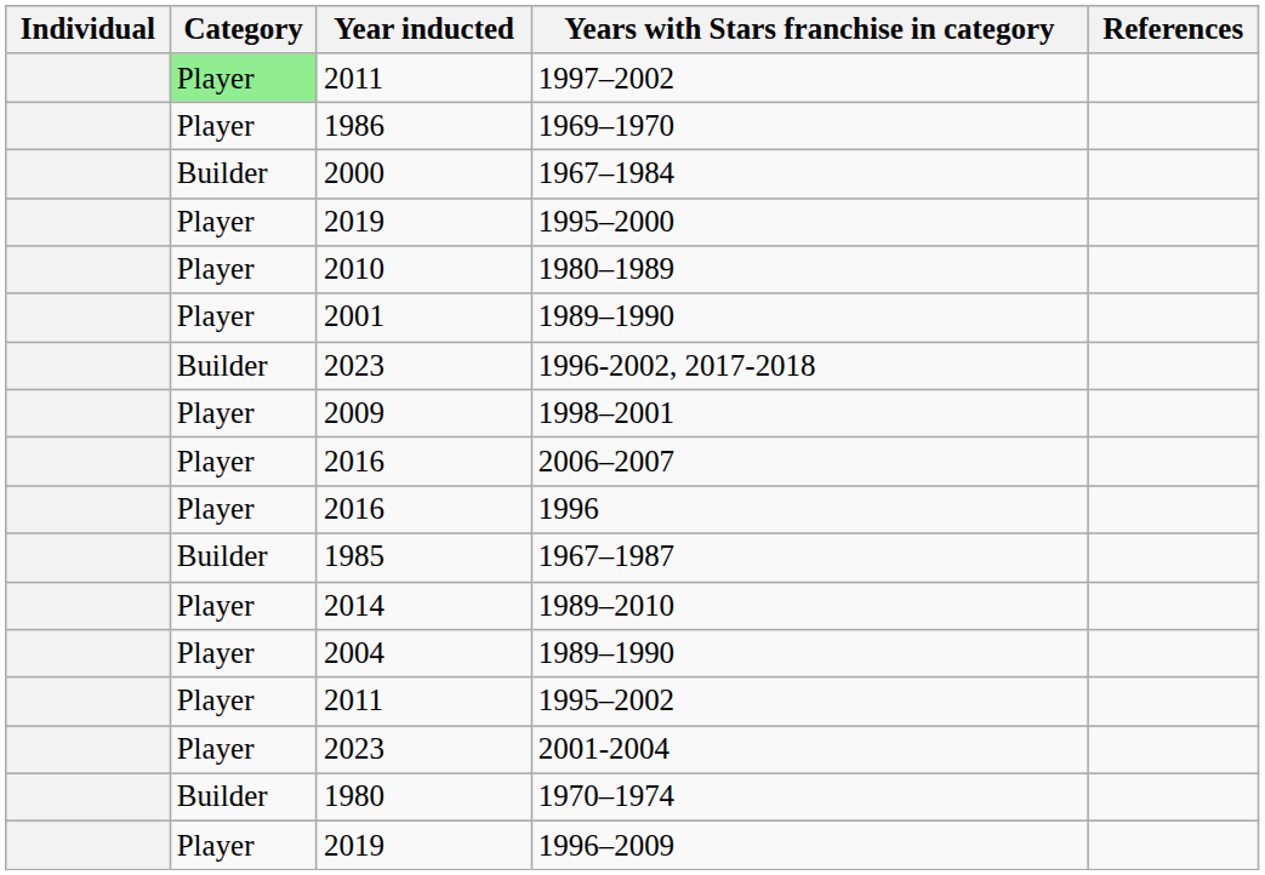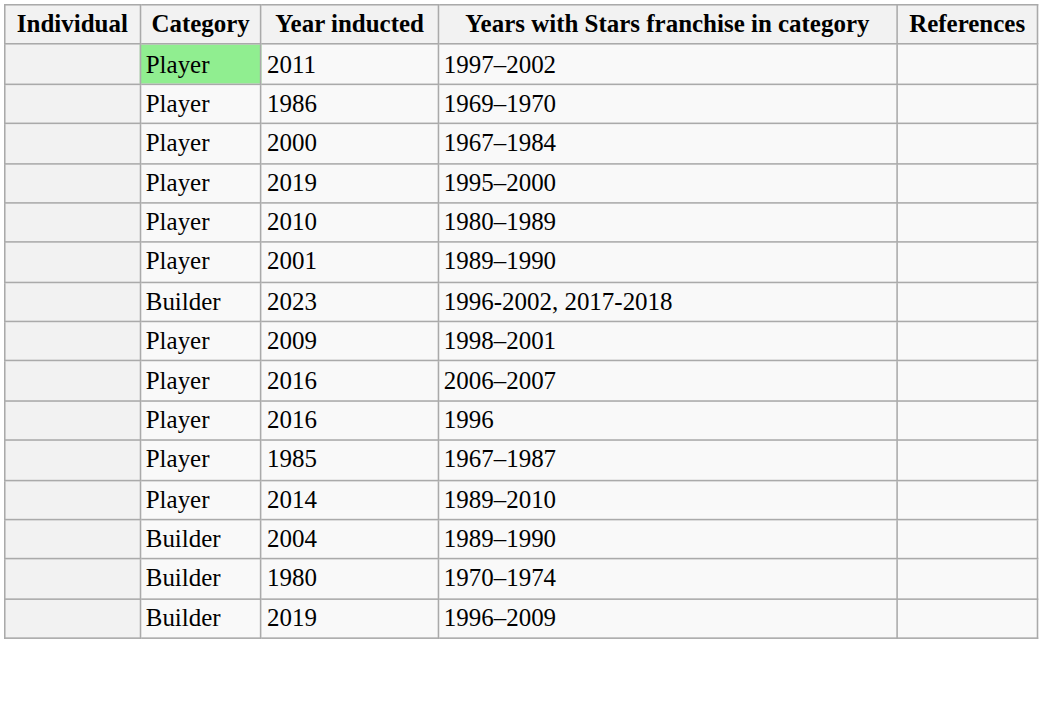 <table class="wikitable sortable" width="75%">
 <tr>
 <th scope="col">Individual</th>
 <th scope="col">Category</th>
 <th scope="col">Year inducted</th>
 <th scope="col">Years with Stars franchise in category</th>
 <th scope="col" class="unsortable">References</th>
 </tr>
 <tr>
 <th scope="row"></th>
 <td style="background: lightgreen;">Player</td>
 <td>2011</td>
 <td>1997–2002</td>
 <td></td>
 </tr>
 <tr>
 <th scope="row"></th>
 <td>Player</td>
 <td>1986</td>
 <td>1969–1970</td>
 <td></td>
 </tr>
 <tr>
 <th scope="row"></th>
-<td>Builder</td>
+<td>Player</td>
 <td>2000</td>
 <td>1967–1984</td>
 <td></td>
 </tr>
 <tr>
 <th scope="row"></th>
 <td>Player</td>
 <td>2019</td>
 <td>1995–2000</td>
 <td></td>
 </tr>
 <tr>
 <th scope="row"></th>
 <td>Player</td>
 <td>2010</td>
 <td>1980–1989</td>
 <td></td>
 </tr>
 <tr>
 <th scope="row"></th>
 <td>Player</td>
 <td>2001</td>
 <td>1989–1990</td>
 <td></td>
 </tr>
 <tr>
 <th scope="row"></th>
 <td>Builder</td>
 <td>2023</td>
 <td>1996-2002, 2017-2018</td>
 <td></td>
 </tr>
 <tr>
 <th scope="row"></th>
 <td>Player</td>
 <td>2009</td>
 <td>1998–2001</td>
 <td></td>
 </tr>
 <tr>
 <th scope="row"></th>
 <td>Player</td>
 <td>2016</td>
 <td>2006–2007</td>
 <td></td>
 </tr>
 <tr>
 <th scope="row"></th>
 <td>Player</td>
 <td>2016</td>
 <td>1996</td>
 <td></td>
 </tr>
 <tr>
 <th scope="row"></th>
-<td>Builder</td>
+<td>Player</td>
 <td>1985</td>
 <td>1967–1987</td>
 <td></td>
 </tr>
 <tr>
 <th scope="row"></th>
 <td>Player</td>
 <td>2014</td>
 <td>1989–2010</td>
 <td></td>
 </tr>
 <tr>
 <th scope="row"></th>
-<td>Player</td>
+<td>Builder</td>
 <td>2004</td>
 <td>1989–1990</td>
-<td></td>
-</tr>
-<tr>
-<th scope="row"></th>
-<td>Player</td>
-<td>2011</td>
-<td>1995–2002</td>
-<td></td>
-</tr>
-<tr>
-<th scope="row"></th>
-<td>Player</td>
-<td>2023</td>
-<td>2001-2004</td>
 <td></td>
 </tr>
 <tr>
 <th scope="row"></th>
 <td>Builder</td>
 <td>1980</td>
 <td>1970–1974</td>
 <td></td>
 </tr>
 <tr>
 <th scope="row"></th>
-<td>Player</td>
+<td>Builder</td>
 <td>2019</td>
 <td>1996–2009</td>
 <td></td>
 </tr>
 </table>
